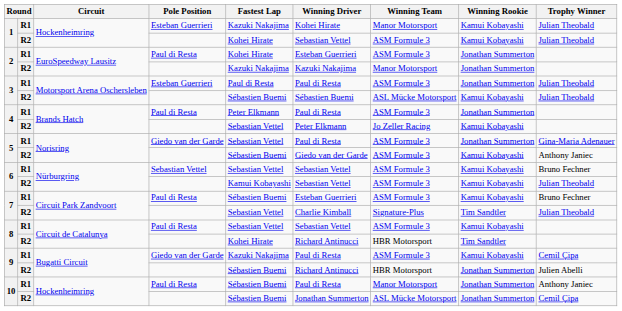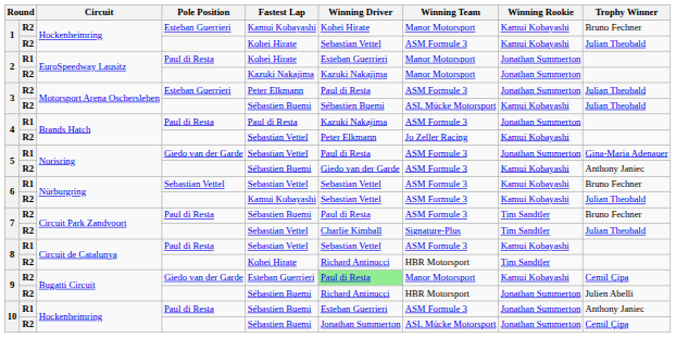 <table class="wikitable" style="font-size: 85%">
 <tr>
 <th colspan=2>Round</th>
 <th>Circuit</th>
 <th>Pole Position</th>
 <th>Fastest Lap</th>
 <th>Winning Driver</th>
 <th>Winning Team</th>
 <th>Winning Rookie</th>
 <th>Trophy Winner</th>
 </tr>
 <tr>
 <th rowspan=2>1</th>
-<th>R1</th>
+<th>R2</th>
 <td rowspan=2> <a href='#'>Hockenheimring</a></td>
 <td nowrap> <a href='#'>Esteban Guerrieri</a></td>
-<td nowrap> <a href='#'>Kazuki Nakajima</a></td>
+<td nowrap> <a href='#'>Kamui Kobayashi</a></td>
 <td nowrap> <a href='#'>Kohei Hirate</a></td>
 <td nowrap> <a href='#'>Manor Motorsport</a></td>
 <td nowrap> <a href='#'>Kamui Kobayashi</a></td>
-<td nowrap> <a href='#'>Julian Theobald</a></td>
+<td nowrap> Bruno Fechner</td>
 </tr>
 <tr>
 <th>R2</th>
 <td></td>
 <td nowrap> <a href='#'>Kohei Hirate</a></td>
 <td nowrap> <a href='#'>Sebastian Vettel</a></td>
 <td nowrap> <a href='#'>ASM Formule 3</a></td>
 <td nowrap> <a href='#'>Kamui Kobayashi</a></td>
 <td nowrap> <a href='#'>Julian Theobald</a></td>
 </tr>
 <tr>
 <th rowspan=2>2</th>
 <th>R1</th>
 <td rowspan=2> <a href='#'>EuroSpeedway Lausitz</a></td>
 <td nowrap> <a href='#'>Paul di Resta</a></td>
 <td nowrap> <a href='#'>Kohei Hirate</a></td>
 <td nowrap> <a href='#'>Esteban Guerrieri</a></td>
-<td nowrap> <a href='#'>ASM Formule 3</a></td>
+<td nowrap> <a href='#'>Manor Motorsport</a></td>
 <td nowrap> <a href='#'>Jonathan Summerton</a></td>
 <td></td>
 </tr>
 <tr>
 <th>R2</th>
 <td></td>
 <td nowrap> <a href='#'>Kazuki Nakajima</a></td>
 <td nowrap> <a href='#'>Kazuki Nakajima</a></td>
 <td nowrap> <a href='#'>Manor Motorsport</a></td>
 <td nowrap> <a href='#'>Jonathan Summerton</a></td>
 <td></td>
 </tr>
 <tr>
 <th rowspan=2>3</th>
-<th>R1</th>
+<th>R2</th>
 <td rowspan=2 nowrap> <a href='#'>Motorsport Arena Oschersleben</a></td>
 <td nowrap> <a href='#'>Esteban Guerrieri</a></td>
-<td nowrap> <a href='#'>Paul di Resta</a></td>
+<td nowrap> <a href='#'>Peter Elkmann</a></td>
 <td nowrap> <a href='#'>Paul di Resta</a></td>
 <td nowrap> <a href='#'>ASM Formule 3</a></td>
 <td nowrap> <a href='#'>Jonathan Summerton</a></td>
 <td nowrap> <a href='#'>Julian Theobald</a></td>
 </tr>
 <tr>
 <th>R2</th>
 <td></td>
 <td nowrap> <a href='#'>Sébastien Buemi</a></td>
 <td nowrap> <a href='#'>Sébastien Buemi</a></td>
 <td nowrap> <a href='#'>ASL Mücke Motorsport</a></td>
 <td nowrap> <a href='#'>Kamui Kobayashi</a></td>
 <td nowrap> <a href='#'>Julian Theobald</a></td>
 </tr>
 <tr>
 <th rowspan=2>4</th>
 <th>R1</th>
 <td rowspan=2> <a href='#'>Brands Hatch</a></td>
 <td nowrap> <a href='#'>Paul di Resta</a></td>
-<td nowrap> <a href='#'>Peter Elkmann</a></td>
 <td nowrap> <a href='#'>Paul di Resta</a></td>
+<td nowrap> <a href='#'>Kazuki Nakajima</a></td>
 <td nowrap> <a href='#'>ASM Formule 3</a></td>
 <td nowrap> <a href='#'>Jonathan Summerton</a></td>
 <td></td>
 </tr>
 <tr>
 <th>R2</th>
 <td></td>
 <td nowrap> <a href='#'>Sebastian Vettel</a></td>
 <td nowrap> <a href='#'>Peter Elkmann</a></td>
 <td nowrap> <a href='#'>Jo Zeller Racing</a></td>
 <td nowrap> <a href='#'>Kamui Kobayashi</a></td>
 <td></td>
 </tr>
 <tr>
 <th rowspan=2>5</th>
 <th>R1</th>
 <td rowspan=2> <a href='#'>Norisring</a></td>
 <td nowrap> <a href='#'>Giedo van der Garde</a></td>
 <td nowrap> <a href='#'>Sebastian Vettel</a></td>
 <td nowrap> <a href='#'>Paul di Resta</a></td>
 <td nowrap> <a href='#'>ASM Formule 3</a></td>
 <td nowrap> <a href='#'>Jonathan Summerton</a></td>
 <td nowrap> <a href='#'>Gina-Maria Adenauer</a></td>
 </tr>
 <tr>
 <th>R2</th>
 <td></td>
 <td nowrap> <a href='#'>Sébastien Buemi</a></td>
 <td nowrap> <a href='#'>Giedo van der Garde</a></td>
 <td nowrap> <a href='#'>ASM Formule 3</a></td>
 <td nowrap> <a href='#'>Kamui Kobayashi</a></td>
 <td nowrap> Anthony Janiec</td>
 </tr>
 <tr>
 <th rowspan=2>6</th>
 <th>R1</th>
 <td rowspan=2> <a href='#'>Nürburgring</a></td>
 <td nowrap> <a href='#'>Sebastian Vettel</a></td>
 <td nowrap> <a href='#'>Sebastian Vettel</a></td>
 <td nowrap> <a href='#'>Sebastian Vettel</a></td>
 <td nowrap> <a href='#'>ASM Formule 3</a></td>
 <td nowrap> <a href='#'>Kamui Kobayashi</a></td>
 <td nowrap> Bruno Fechner</td>
 </tr>
 <tr>
 <th>R2</th>
 <td></td>
 <td nowrap> <a href='#'>Kamui Kobayashi</a></td>
 <td nowrap> <a href='#'>Sebastian Vettel</a></td>
 <td nowrap> <a href='#'>ASM Formule 3</a></td>
 <td nowrap> <a href='#'>Kamui Kobayashi</a></td>
 <td nowrap> <a href='#'>Julian Theobald</a></td>
 </tr>
 <tr>
 <th rowspan=2>7</th>
-<th>R1</th>
+<th>R2</th>
 <td rowspan=2> <a href='#'>Circuit Park Zandvoort</a></td>
 <td nowrap> <a href='#'>Paul di Resta</a></td>
 <td nowrap> <a href='#'>Sébastien Buemi</a></td>
-<td nowrap> <a href='#'>Esteban Guerrieri</a></td>
+<td nowrap> <a href='#'>Paul di Resta</a></td>
 <td nowrap> <a href='#'>ASM Formule 3</a></td>
-<td nowrap> <a href='#'>Kamui Kobayashi</a></td>
+<td nowrap> <a href='#'>Tim Sandtler</a></td>
 <td nowrap> Bruno Fechner</td>
 </tr>
 <tr>
 <th>R2</th>
 <td></td>
 <td nowrap> <a href='#'>Sebastian Vettel</a></td>
 <td nowrap> <a href='#'>Charlie Kimball</a></td>
 <td nowrap> <a href='#'>Signature-Plus</a></td>
 <td nowrap> <a href='#'>Tim Sandtler</a></td>
 <td nowrap> <a href='#'>Julian Theobald</a></td>
 </tr>
 <tr>
 <th rowspan=2>8</th>
 <th>R1</th>
 <td rowspan=2> <a href='#'>Circuit de Catalunya</a></td>
 <td nowrap> <a href='#'>Paul di Resta</a></td>
 <td nowrap> <a href='#'>Sebastian Vettel</a></td>
 <td nowrap> <a href='#'>Sebastian Vettel</a></td>
 <td nowrap> <a href='#'>ASM Formule 3</a></td>
 <td nowrap> <a href='#'>Kamui Kobayashi</a></td>
 <td></td>
 </tr>
 <tr>
 <th>R2</th>
 <td></td>
 <td nowrap> <a href='#'>Kohei Hirate</a></td>
 <td nowrap> <a href='#'>Richard Antinucci</a></td>
 <td nowrap> HBR Motorsport</td>
 <td nowrap> <a href='#'>Tim Sandtler</a></td>
 <td></td>
 </tr>
 <tr>
 <th rowspan=2>9</th>
-<th>R1</th>
+<th>R2</th>
 <td rowspan=2> <a href='#'>Bugatti Circuit</a></td>
 <td nowrap> <a href='#'>Giedo van der Garde</a></td>
-<td nowrap> <a href='#'>Kazuki Nakajima</a></td>
-<td nowrap> <a href='#'>Paul di Resta</a></td>
-<td nowrap> <a href='#'>ASM Formule 3</a></td>
+<td nowrap> <a href='#'>Esteban Guerrieri</a></td>
+<td nowrap style="background: lightgreen;"> <a href='#'>Paul di Resta</a></td>
+<td nowrap> <a href='#'>Manor Motorsport</a></td>
 <td nowrap> <a href='#'>Kamui Kobayashi</a></td>
 <td nowrap> <a href='#'>Cemil Çipa</a></td>
 </tr>
 <tr>
 <th>R2</th>
 <td></td>
 <td nowrap> <a href='#'>Sébastien Buemi</a></td>
 <td nowrap> <a href='#'>Richard Antinucci</a></td>
 <td nowrap> HBR Motorsport</td>
 <td nowrap> <a href='#'>Jonathan Summerton</a></td>
 <td nowrap> Julien Abelli</td>
 </tr>
 <tr>
 <th rowspan=2>10</th>
 <th>R1</th>
 <td rowspan=2> <a href='#'>Hockenheimring</a></td>
 <td nowrap> <a href='#'>Paul di Resta</a></td>
 <td nowrap> <a href='#'>Sébastien Buemi</a></td>
-<td nowrap> <a href='#'>Paul di Resta</a></td>
-<td nowrap> <a href='#'>Manor Motorsport</a></td>
+<td nowrap> <a href='#'>Esteban Guerrieri</a></td>
+<td nowrap> <a href='#'>ASM Formule 3</a></td>
 <td nowrap> <a href='#'>Jonathan Summerton</a></td>
 <td nowrap> Anthony Janiec</td>
 </tr>
 <tr>
 <th>R2</th>
 <td></td>
 <td nowrap> <a href='#'>Sébastien Buemi</a></td>
 <td nowrap> <a href='#'>Jonathan Summerton</a></td>
 <td nowrap> <a href='#'>ASL Mücke Motorsport</a></td>
 <td nowrap> <a href='#'>Jonathan Summerton</a></td>
 <td nowrap> <a href='#'>Cemil Çipa</a></td>
 </tr>
 </table>
